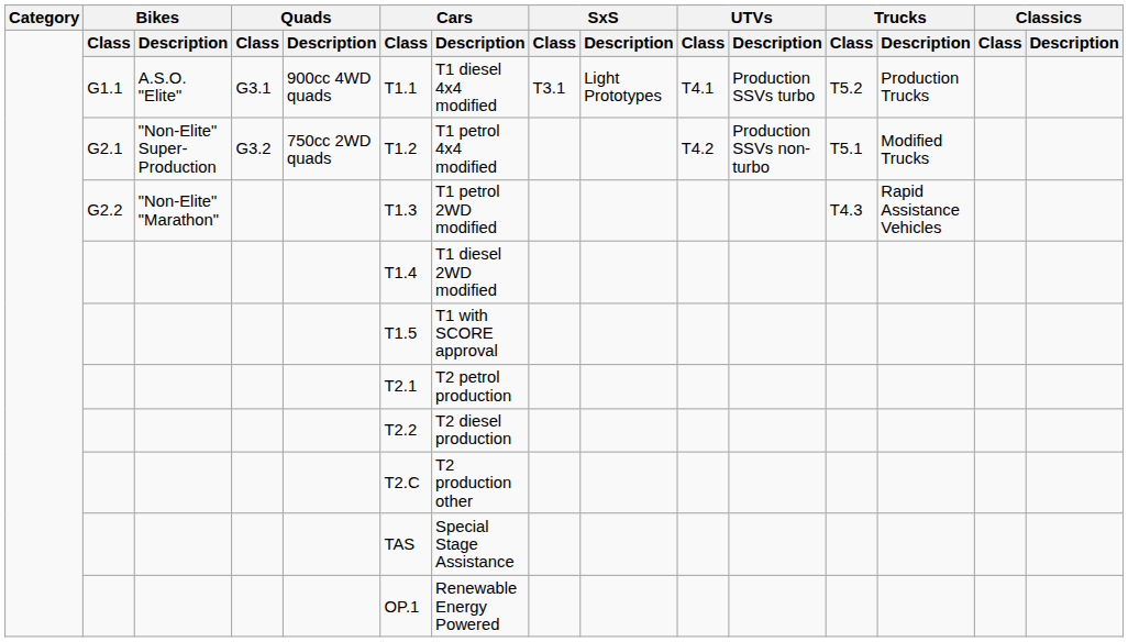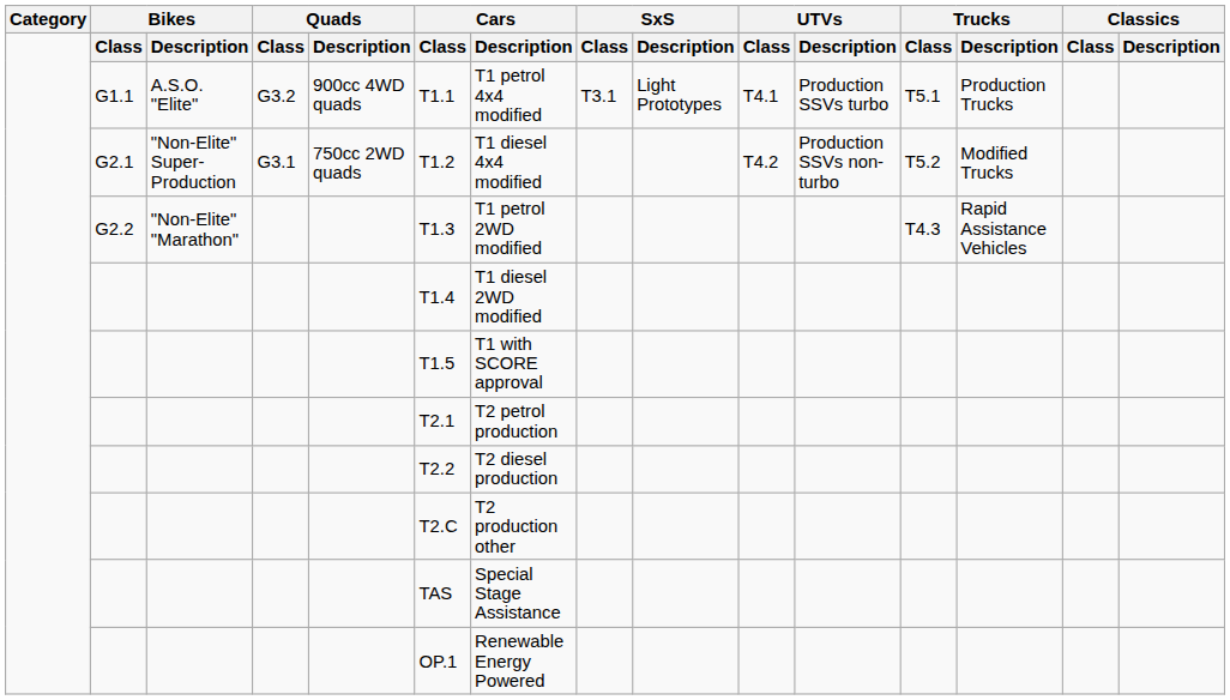 <table class="wikitable" style="font-size:85%;">
 <tr>
 <th>Category</th>
 <th colspan=2; align=center>Bikes</th>
 <th colspan=2; align=center>Quads</th>
 <th colspan=2; align=center>Cars</th>
 <th colspan=2; align=center>SxS</th>
 <th colspan=2; align=center>UTVs</th>
 <th colspan=2; align=center>Trucks</th>
 <th colspan=2; align=center>Classics</th>
 </tr>
 <tr>
 <td rowspan=12></td>
 </tr>
 <tr>
 <th>Class</th>
 <th>Description</th>
 <th>Class</th>
 <th>Description</th>
 <th>Class</th>
 <th>Description</th>
 <th>Class</th>
 <th>Description</th>
 <th>Class</th>
 <th>Description</th>
 <th>Class</th>
 <th>Description</th>
 <th>Class</th>
 <th>Description</th>
 </tr>
 <tr>
 <td>G1.1</td>
 <td>A.S.O. "Elite"</td>
-<td>G3.1</td>
+<td>G3.2</td>
 <td>900cc 4WD quads</td>
 <td>T1.1</td>
-<td>T1 diesel 4x4 modified</td>
+<td>T1 petrol 4x4 modified</td>
 <td>T3.1</td>
 <td>Light Prototypes</td>
 <td>T4.1</td>
 <td>Production SSVs turbo</td>
-<td>T5.2</td>
+<td>T5.1</td>
 <td>Production Trucks</td>
 <td></td>
 <td></td>
 </tr>
 <tr>
 <td>G2.1</td>
 <td>"Non-Elite" Super-Production</td>
-<td>G3.2</td>
+<td>G3.1</td>
 <td>750cc 2WD quads</td>
 <td>T1.2</td>
-<td>T1 petrol 4x4 modified</td>
+<td>T1 diesel 4x4 modified</td>
 <td></td>
 <td></td>
 <td>T4.2</td>
 <td>Production SSVs non-turbo</td>
-<td>T5.1</td>
+<td>T5.2</td>
 <td>Modified Trucks</td>
 <td></td>
 <td></td>
 </tr>
 <tr>
 <td>G2.2</td>
 <td>"Non-Elite" "Marathon"</td>
 <td></td>
 <td></td>
 <td>T1.3</td>
 <td>T1 petrol 2WD modified</td>
 <td></td>
 <td></td>
 <td></td>
 <td></td>
 <td>T4.3</td>
 <td>Rapid Assistance Vehicles</td>
 <td></td>
 <td></td>
 </tr>
 <tr>
 <td></td>
 <td></td>
 <td></td>
 <td></td>
 <td>T1.4</td>
 <td>T1 diesel 2WD modified</td>
 <td></td>
 <td></td>
 <td></td>
 <td></td>
 <td></td>
 <td></td>
 <td></td>
 <td></td>
 </tr>
 <tr>
 <td></td>
 <td></td>
 <td></td>
 <td></td>
 <td>T1.5</td>
 <td>T1 with SCORE approval </td>
 <td></td>
 <td></td>
 <td></td>
 <td></td>
 <td></td>
 <td></td>
 <td></td>
 <td></td>
 </tr>
 <tr>
 <td></td>
 <td></td>
 <td></td>
 <td></td>
 <td>T2.1</td>
 <td>T2 petrol production </td>
 <td></td>
 <td></td>
 <td></td>
 <td></td>
 <td></td>
 <td></td>
 <td></td>
 <td></td>
 </tr>
 <tr>
 <td></td>
 <td></td>
 <td></td>
 <td></td>
 <td>T2.2</td>
 <td>T2 diesel production</td>
 <td></td>
 <td></td>
 <td></td>
 <td></td>
 <td></td>
 <td></td>
 <td></td>
 <td></td>
 </tr>
 <tr>
 <td></td>
 <td></td>
 <td></td>
 <td></td>
 <td>T2.C</td>
 <td>T2 production other </td>
 <td></td>
 <td></td>
 <td></td>
 <td></td>
 <td></td>
 <td></td>
 <td></td>
 <td></td>
 </tr>
 <tr>
 <td></td>
 <td></td>
 <td></td>
 <td></td>
 <td>TAS</td>
 <td>Special Stage Assistance</td>
 <td></td>
 <td></td>
 <td></td>
 <td></td>
 <td></td>
 <td></td>
 <td></td>
 <td></td>
 </tr>
 <tr>
 <td></td>
 <td></td>
 <td></td>
 <td></td>
 <td>OP.1</td>
 <td>Renewable Energy Powered </td>
 <td></td>
 <td></td>
 <td></td>
 <td></td>
 <td></td>
 <td></td>
 <td></td>
 <td></td>
 </tr>
 </table>
